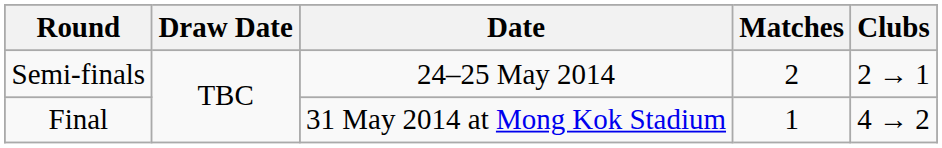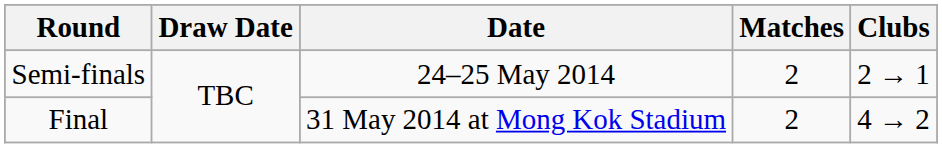 <table class="wikitable">
 <tr>
 <th>Round</th>
 <th>Draw Date</th>
 <th>Date</th>
 <th>Matches</th>
 <th>Clubs</th>
 </tr>
 <tr align=center>
 <td>Semi-finals</td>
 <td rowspan="2">TBC</td>
 <td>24–25 May 2014</td>
 <td>2</td>
 <td>2 → 1</td>
 </tr>
 <tr align=center>
 <td>Final</td>
 <td>31 May 2014 at <a href='#'>Mong Kok Stadium</a></td>
-<td>1</td>
+<td>2</td>
 <td>4 → 2</td>
 </tr>
 </table>
